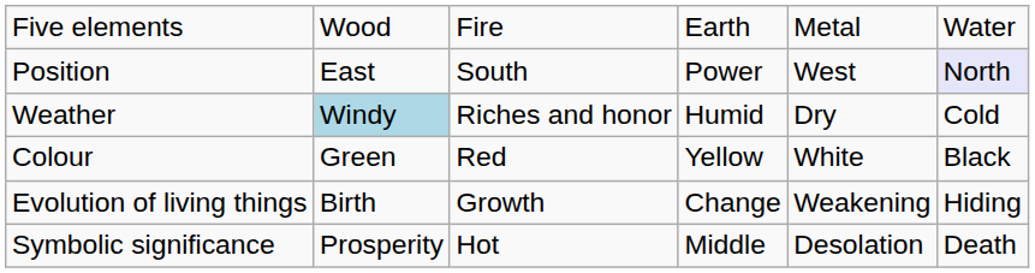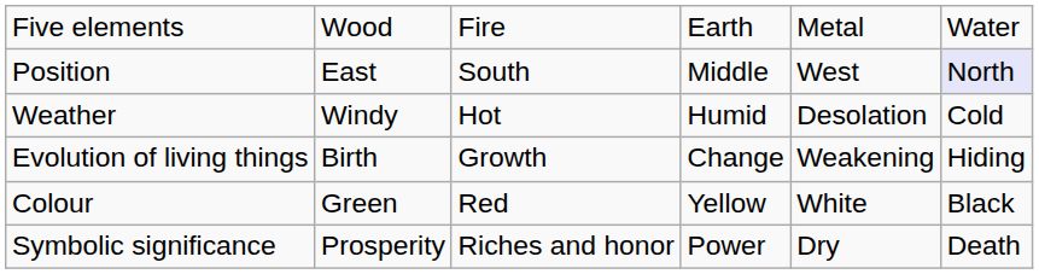 <table class="wikitable">
 <tr>
 <td>Five elements</td>
 <td>Wood</td>
 <td>Fire</td>
 <td>Earth</td>
 <td>Metal</td>
 <td>Water</td>
 </tr>
 <tr>
 <td>Position</td>
 <td>East</td>
 <td>South</td>
-<td>Power</td>
+<td>Middle</td>
 <td>West</td>
 <td style="background: lavender;">North</td>
 </tr>
 <tr>
 <td>Weather</td>
-<td style="background: lightblue;">Windy</td>
-<td>Riches and honor</td>
+<td>Windy</td>
+<td>Hot</td>
 <td>Humid</td>
-<td>Dry</td>
+<td>Desolation</td>
 <td>Cold</td>
+</tr>
+<tr>
+<td>Evolution of living things</td>
+<td>Birth</td>
+<td>Growth</td>
+<td>Change</td>
+<td>Weakening</td>
+<td>Hiding</td>
 </tr>
 <tr>
 <td>Colour</td>
 <td>Green</td>
 <td>Red</td>
 <td>Yellow</td>
 <td>White</td>
 <td>Black</td>
 </tr>
 <tr>
-<td>Evolution of living things</td>
-<td>Birth</td>
-<td>Growth</td>
-<td>Change</td>
-<td>Weakening</td>
-<td>Hiding</td>
-</tr>
-<tr>
 <td>Symbolic significance</td>
 <td>Prosperity</td>
-<td>Hot</td>
-<td>Middle</td>
-<td>Desolation</td>
+<td>Riches and honor</td>
+<td>Power</td>
+<td>Dry</td>
 <td>Death</td>
 </tr>
 </table>
